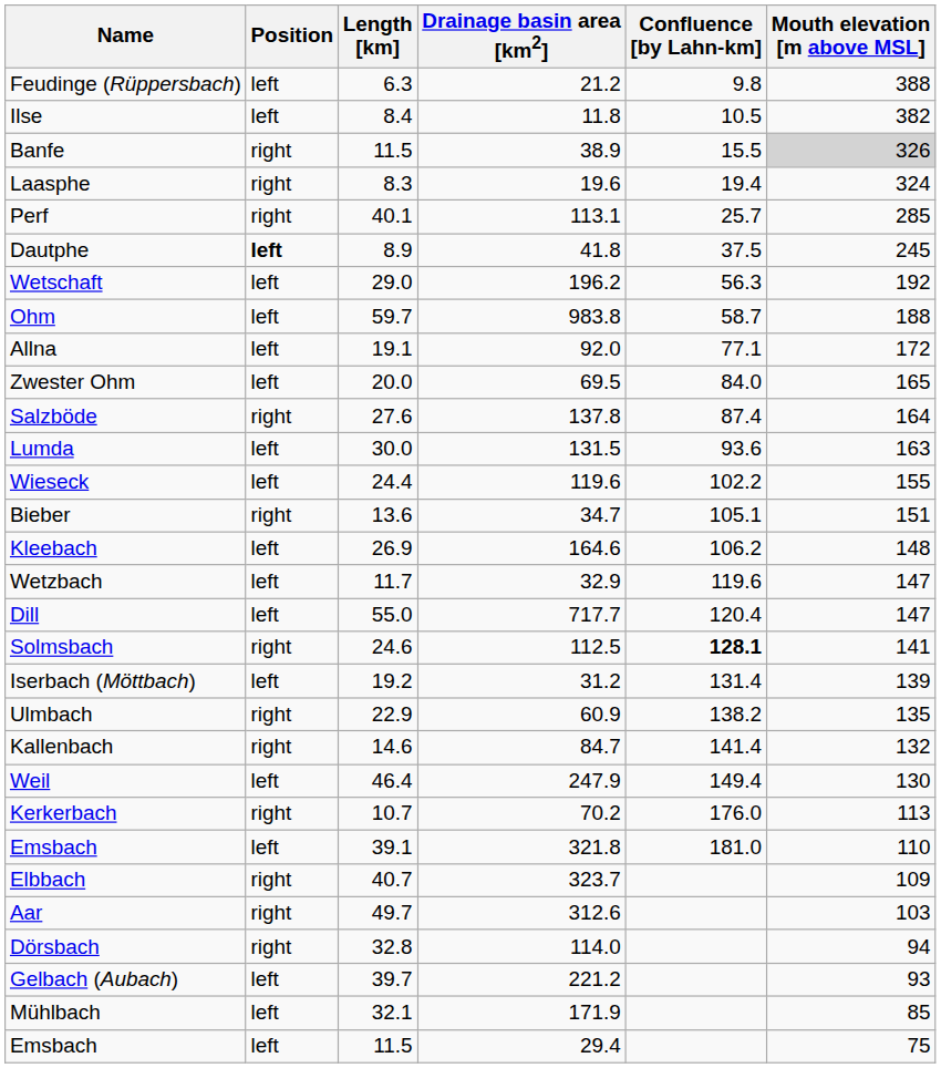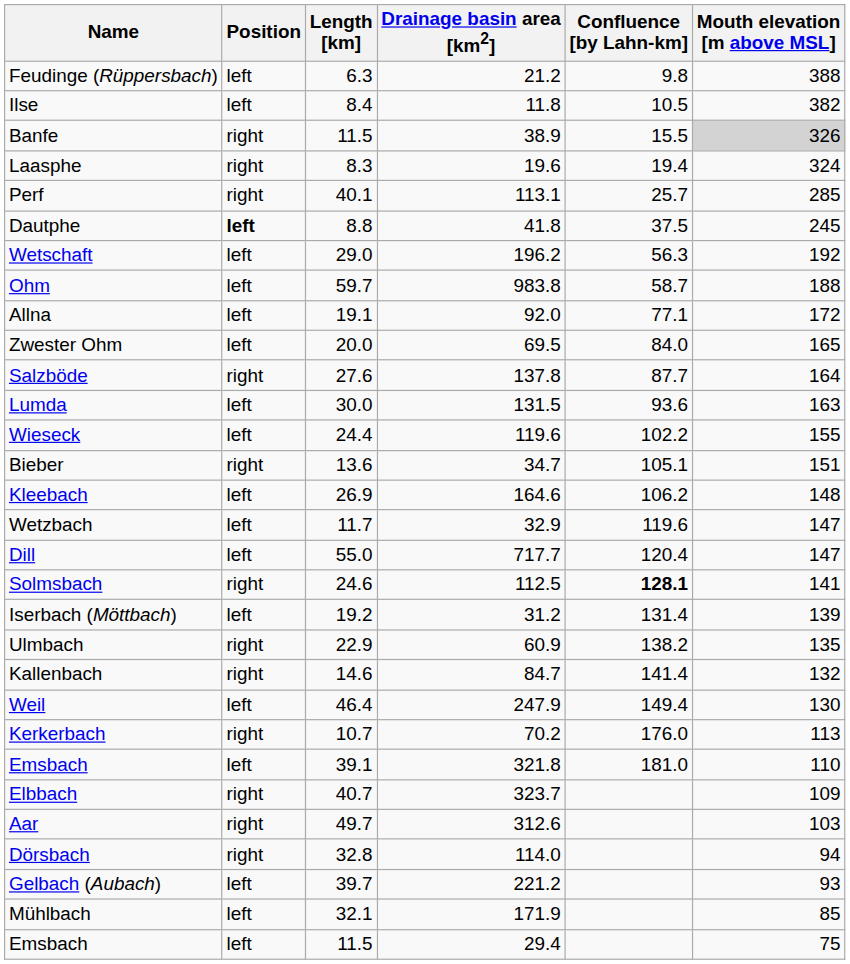 <table class="wikitable sortable">
 <tr>
 <th>Name<br></th>
 <th>Position<br></th>
 <th>Length<br>[km]<br></th>
 <th><a href='#'>Drainage basin</a> area<br>[km<sup>2</sup>]<br></th>
 <th>Confluence<br>[by Lahn-km]<br></th>
 <th>Mouth elevation<br>[m <a href='#'>above MSL</a>] <br></th>
 </tr>
 <tr>
 <td>Feudinge (<em>Rüppersbach</em>)</td>
 <td>left</td>
 <td align="right">6.3</td>
 <td align="right">21.2</td>
 <td align="right">9.8</td>
 <td align="right">388</td>
 </tr>
 <tr>
 <td>Ilse</td>
 <td>left</td>
 <td align="right">8.4</td>
 <td align="right">11.8</td>
 <td align="right">10.5</td>
 <td align="right">382</td>
 </tr>
 <tr>
 <td>Banfe</td>
 <td>right</td>
 <td align="right">11.5</td>
 <td align="right">38.9</td>
 <td align="right">15.5</td>
 <td align="right" style="background: lightgrey;">326</td>
 </tr>
 <tr>
 <td>Laasphe</td>
 <td>right</td>
 <td align="right">8.3</td>
 <td align="right">19.6</td>
 <td align="right">19.4</td>
 <td align="right">324</td>
 </tr>
 <tr>
 <td>Perf</td>
 <td>right</td>
 <td align="right">40.1</td>
 <td align="right">113.1</td>
 <td align="right">25.7</td>
 <td align="right">285</td>
 </tr>
 <tr>
 <td>Dautphe</td>
 <td><strong>left</strong></td>
-<td align="right">8.9</td>
+<td align="right">8.8</td>
 <td align="right">41.8</td>
 <td align="right">37.5</td>
 <td align="right">245</td>
 </tr>
 <tr>
 <td><a href='#'>Wetschaft</a></td>
 <td>left</td>
 <td align="right">29.0</td>
 <td align="right">196.2</td>
 <td align="right">56.3</td>
 <td align="right">192</td>
 </tr>
 <tr>
 <td><a href='#'>Ohm</a></td>
 <td>left</td>
 <td align="right">59.7</td>
 <td align="right">983.8</td>
 <td align="right">58.7</td>
 <td align="right">188</td>
 </tr>
 <tr>
 <td>Allna</td>
 <td>left</td>
 <td align="right">19.1</td>
 <td align="right">92.0</td>
 <td align="right">77.1</td>
 <td align="right">172</td>
 </tr>
 <tr>
 <td>Zwester Ohm</td>
 <td>left</td>
 <td align="right">20.0</td>
 <td align="right">69.5</td>
 <td align="right">84.0</td>
 <td align="right">165</td>
 </tr>
 <tr>
 <td><a href='#'>Salzböde</a></td>
 <td>right</td>
 <td align="right">27.6</td>
 <td align="right">137.8</td>
-<td align="right">87.4</td>
+<td align="right">87.7</td>
 <td align="right">164</td>
 </tr>
 <tr>
 <td><a href='#'>Lumda</a></td>
 <td>left</td>
 <td align="right">30.0</td>
 <td align="right">131.5</td>
 <td align="right">93.6</td>
 <td align="right">163</td>
 </tr>
 <tr>
 <td><a href='#'>Wieseck</a></td>
 <td>left</td>
 <td align="right">24.4</td>
 <td align="right">119.6</td>
 <td align="right">102.2</td>
 <td align="right">155</td>
 </tr>
 <tr>
 <td>Bieber</td>
 <td>right</td>
 <td align="right">13.6</td>
 <td align="right">34.7</td>
 <td align="right">105.1</td>
 <td align="right">151</td>
 </tr>
 <tr>
 <td><a href='#'>Kleebach</a></td>
 <td>left</td>
 <td align="right">26.9</td>
 <td align="right">164.6</td>
 <td align="right">106.2</td>
 <td align="right">148</td>
 </tr>
 <tr>
 <td>Wetzbach</td>
 <td>left</td>
 <td align="right">11.7</td>
 <td align="right">32.9</td>
 <td align="right">119.6</td>
 <td align="right">147</td>
 </tr>
 <tr>
 <td><a href='#'>Dill</a></td>
 <td>left</td>
 <td align="right">55.0</td>
 <td align="right">717.7</td>
 <td align="right">120.4</td>
 <td align="right">147</td>
 </tr>
 <tr>
 <td><a href='#'>Solmsbach</a></td>
 <td>right</td>
 <td align="right">24.6</td>
 <td align="right">112.5</td>
 <td align="right"><strong>128.1</strong></td>
 <td align="right">141</td>
 </tr>
 <tr>
 <td>Iserbach (<em>Möttbach</em>)</td>
 <td>left</td>
 <td align="right">19.2</td>
 <td align="right">31.2</td>
 <td align="right">131.4</td>
 <td align="right">139</td>
 </tr>
 <tr>
 <td>Ulmbach</td>
 <td>right</td>
 <td align="right">22.9</td>
 <td align="right">60.9</td>
 <td align="right">138.2</td>
 <td align="right">135</td>
 </tr>
 <tr>
 <td>Kallenbach</td>
 <td>right</td>
 <td align="right">14.6</td>
 <td align="right">84.7</td>
 <td align="right">141.4</td>
 <td align="right">132</td>
 </tr>
 <tr>
 <td><a href='#'>Weil</a></td>
 <td>left</td>
 <td align="right">46.4</td>
 <td align="right">247.9</td>
 <td align="right">149.4</td>
 <td align="right">130</td>
 </tr>
 <tr>
 <td><a href='#'>Kerkerbach</a></td>
 <td>right</td>
 <td align="right">10.7</td>
 <td align="right">70.2</td>
 <td align="right">176.0</td>
 <td align="right">113</td>
 </tr>
 <tr>
 <td><a href='#'>Emsbach</a></td>
 <td>left</td>
 <td align="right">39.1</td>
 <td align="right">321.8</td>
 <td align="right">181.0</td>
 <td align="right">110</td>
 </tr>
 <tr>
 <td><a href='#'>Elbbach</a></td>
 <td>right</td>
 <td align="right">40.7</td>
 <td align="right">323.7</td>
 <td align="right"></td>
 <td align="right">109</td>
 </tr>
 <tr>
 <td><a href='#'>Aar</a></td>
 <td>right</td>
 <td align="right">49.7</td>
 <td align="right">312.6</td>
 <td align="right"></td>
 <td align="right">103</td>
 </tr>
 <tr>
 <td><a href='#'>Dörsbach</a></td>
 <td>right</td>
 <td align="right">32.8</td>
 <td align="right">114.0</td>
 <td align="right"></td>
 <td align="right">94</td>
 </tr>
 <tr>
 <td><a href='#'>Gelbach</a> (<em>Aubach</em>)</td>
 <td>left</td>
 <td align="right">39.7</td>
 <td align="right">221.2</td>
 <td align="right"></td>
 <td align="right">93</td>
 </tr>
 <tr>
 <td>Mühlbach</td>
 <td>left</td>
 <td align="right">32.1</td>
 <td align="right">171.9</td>
 <td align="right"></td>
 <td align="right">85</td>
 </tr>
 <tr>
 <td>Emsbach</td>
 <td>left</td>
 <td align="right">11.5</td>
 <td align="right">29.4</td>
 <td align="right"></td>
 <td align="right">75</td>
 </tr>
 </table>
